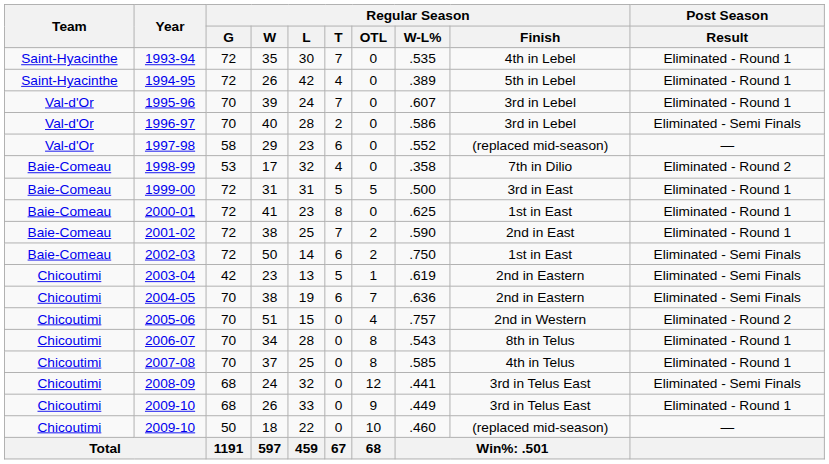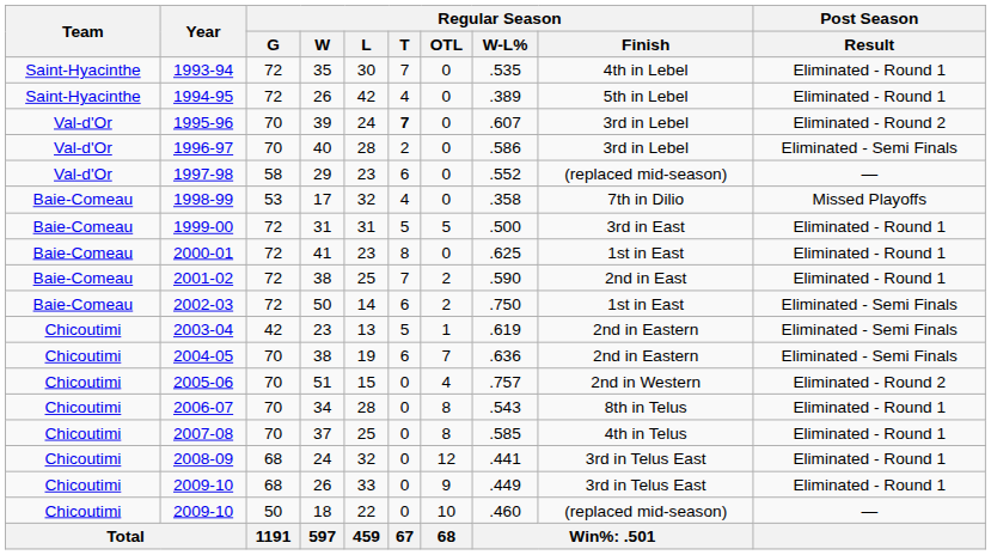 <table class="wikitable" style="font-size: 95%; text-align:center; width:60em">
 <tr>
 <th rowspan="2">Team</th>
 <th rowspan="2">Year</th>
 <th colspan="7">Regular Season</th>
 <th>Post Season</th>
 </tr>
 <tr>
 <th>G</th>
 <th>W</th>
 <th>L</th>
 <th>T</th>
 <th>OTL</th>
 <th>W-L%</th>
 <th>Finish</th>
 <th>Result</th>
 </tr>
 <tr>
 <td><a href='#'>Saint-Hyacinthe</a></td>
 <td><a href='#'>1993-94</a></td>
 <td>72</td>
 <td>35</td>
 <td>30</td>
 <td>7</td>
 <td>0</td>
 <td>.535</td>
 <td>4th in Lebel</td>
 <td>Eliminated - Round 1</td>
 </tr>
 <tr>
 <td><a href='#'>Saint-Hyacinthe</a></td>
 <td><a href='#'>1994-95</a></td>
 <td>72</td>
 <td>26</td>
 <td>42</td>
 <td>4</td>
 <td>0</td>
 <td>.389</td>
 <td>5th in Lebel</td>
 <td>Eliminated - Round 1</td>
 </tr>
 <tr>
 <td><a href='#'>Val-d'Or</a></td>
 <td><a href='#'>1995-96</a></td>
 <td>70</td>
 <td>39</td>
 <td>24</td>
-<td>7</td>
+<td><strong>7</strong></td>
 <td>0</td>
 <td>.607</td>
 <td>3rd in Lebel</td>
-<td>Eliminated - Round 1</td>
+<td>Eliminated - Round 2</td>
 </tr>
 <tr>
 <td><a href='#'>Val-d'Or</a></td>
 <td><a href='#'>1996-97</a></td>
 <td>70</td>
 <td>40</td>
 <td>28</td>
 <td>2</td>
 <td>0</td>
 <td>.586</td>
 <td>3rd in Lebel</td>
 <td>Eliminated - Semi Finals</td>
 </tr>
 <tr>
 <td><a href='#'>Val-d'Or</a></td>
 <td><a href='#'>1997-98</a></td>
 <td>58</td>
 <td>29</td>
 <td>23</td>
 <td>6</td>
 <td>0</td>
 <td>.552</td>
 <td>(replaced mid-season)</td>
 <td>—</td>
 </tr>
 <tr>
 <td><a href='#'>Baie-Comeau</a></td>
 <td><a href='#'>1998-99</a></td>
 <td>53</td>
 <td>17</td>
 <td>32</td>
 <td>4</td>
 <td>0</td>
 <td>.358</td>
 <td>7th in Dilio</td>
-<td>Eliminated - Round 2</td>
+<td>Missed Playoffs</td>
 </tr>
 <tr>
 <td><a href='#'>Baie-Comeau</a></td>
 <td><a href='#'>1999-00</a></td>
 <td>72</td>
 <td>31</td>
 <td>31</td>
 <td>5</td>
 <td>5</td>
 <td>.500</td>
 <td>3rd in East</td>
 <td>Eliminated - Round 1</td>
 </tr>
 <tr>
 <td><a href='#'>Baie-Comeau</a></td>
 <td><a href='#'>2000-01</a></td>
 <td>72</td>
 <td>41</td>
 <td>23</td>
 <td>8</td>
 <td>0</td>
 <td>.625</td>
 <td>1st in East</td>
 <td>Eliminated - Round 1</td>
 </tr>
 <tr>
 <td><a href='#'>Baie-Comeau</a></td>
 <td><a href='#'>2001-02</a></td>
 <td>72</td>
 <td>38</td>
 <td>25</td>
 <td>7</td>
 <td>2</td>
 <td>.590</td>
 <td>2nd in East</td>
 <td>Eliminated - Round 1</td>
 </tr>
 <tr>
 <td><a href='#'>Baie-Comeau</a></td>
 <td><a href='#'>2002-03</a></td>
 <td>72</td>
 <td>50</td>
 <td>14</td>
 <td>6</td>
 <td>2</td>
 <td>.750</td>
 <td>1st in East</td>
 <td>Eliminated - Semi Finals</td>
 </tr>
 <tr>
 <td><a href='#'>Chicoutimi</a></td>
 <td><a href='#'>2003-04</a></td>
 <td>42</td>
 <td>23</td>
 <td>13</td>
 <td>5</td>
 <td>1</td>
 <td>.619</td>
 <td>2nd in Eastern</td>
 <td>Eliminated - Semi Finals</td>
 </tr>
 <tr>
 <td><a href='#'>Chicoutimi</a></td>
 <td><a href='#'>2004-05</a></td>
 <td>70</td>
 <td>38</td>
 <td>19</td>
 <td>6</td>
 <td>7</td>
 <td>.636</td>
 <td>2nd in Eastern</td>
 <td>Eliminated - Semi Finals</td>
 </tr>
 <tr>
 <td><a href='#'>Chicoutimi</a></td>
 <td><a href='#'>2005-06</a></td>
 <td>70</td>
 <td>51</td>
 <td>15</td>
 <td>0</td>
 <td>4</td>
 <td>.757</td>
 <td>2nd in Western</td>
 <td>Eliminated - Round 2</td>
 </tr>
 <tr>
 <td><a href='#'>Chicoutimi</a></td>
 <td><a href='#'>2006-07</a></td>
 <td>70</td>
 <td>34</td>
 <td>28</td>
 <td>0</td>
 <td>8</td>
 <td>.543</td>
 <td>8th in Telus</td>
 <td>Eliminated - Round 1</td>
 </tr>
 <tr>
 <td><a href='#'>Chicoutimi</a></td>
 <td><a href='#'>2007-08</a></td>
 <td>70</td>
 <td>37</td>
 <td>25</td>
 <td>0</td>
 <td>8</td>
 <td>.585</td>
 <td>4th in Telus</td>
 <td>Eliminated - Round 1</td>
 </tr>
 <tr>
 <td><a href='#'>Chicoutimi</a></td>
 <td><a href='#'>2008-09</a></td>
 <td>68</td>
 <td>24</td>
 <td>32</td>
 <td>0</td>
 <td>12</td>
 <td>.441</td>
 <td>3rd in Telus East</td>
-<td>Eliminated - Semi Finals</td>
+<td>Eliminated - Round 1</td>
 </tr>
 <tr>
 <td><a href='#'>Chicoutimi</a></td>
 <td><a href='#'>2009-10</a></td>
 <td>68</td>
 <td>26</td>
 <td>33</td>
 <td>0</td>
 <td>9</td>
 <td>.449</td>
 <td>3rd in Telus East</td>
 <td>Eliminated - Round 1</td>
 </tr>
 <tr>
 <td><a href='#'>Chicoutimi</a></td>
 <td><a href='#'>2009-10</a></td>
 <td>50</td>
 <td>18</td>
 <td>22</td>
 <td>0</td>
 <td>10</td>
 <td>.460</td>
 <td>(replaced mid-season)</td>
 <td>—</td>
 </tr>
 <tr>
 <th colspan="2">Total</th>
 <th>1191</th>
 <th>597</th>
 <th>459</th>
 <th>67</th>
 <th>68</th>
 <th colspan="2">Win%: .501</th>
 <th></th>
 </tr>
 </table>
